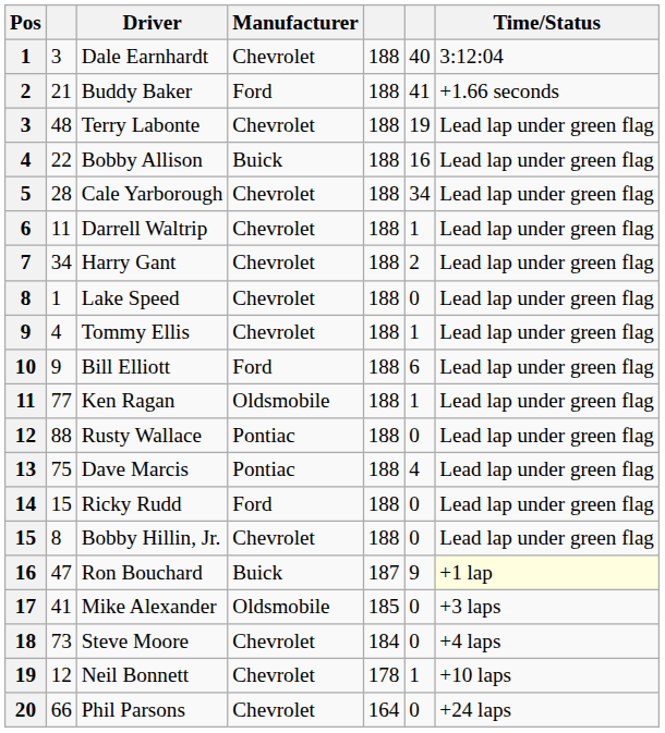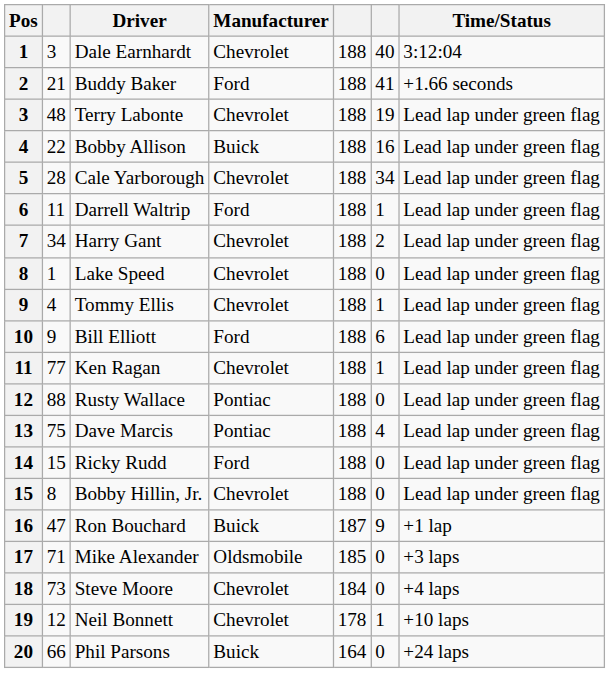 <table class="wikitable" style="font-size:95%;">
 <tr>
 <th>Pos</th>
 <th></th>
 <th>Driver</th>
 <th>Manufacturer</th>
 <th></th>
 <th></th>
 <th>Time/Status</th>
 </tr>
 <tr>
 <th>1</th>
 <td>3</td>
 <td>Dale Earnhardt</td>
 <td>Chevrolet</td>
 <td>188</td>
 <td>40</td>
 <td>3:12:04</td>
 </tr>
 <tr>
 <th>2</th>
 <td>21</td>
 <td>Buddy Baker</td>
 <td>Ford</td>
 <td>188</td>
 <td>41</td>
 <td>+1.66 seconds</td>
 </tr>
 <tr>
 <th>3</th>
 <td>48</td>
 <td>Terry Labonte</td>
 <td>Chevrolet</td>
 <td>188</td>
 <td>19</td>
 <td>Lead lap under green flag</td>
 </tr>
 <tr>
 <th>4</th>
 <td>22</td>
 <td>Bobby Allison</td>
 <td>Buick</td>
 <td>188</td>
 <td>16</td>
 <td>Lead lap under green flag</td>
 </tr>
 <tr>
 <th>5</th>
 <td>28</td>
 <td>Cale Yarborough</td>
 <td>Chevrolet</td>
 <td>188</td>
 <td>34</td>
 <td>Lead lap under green flag</td>
 </tr>
 <tr>
 <th>6</th>
 <td>11</td>
 <td>Darrell Waltrip</td>
-<td>Chevrolet</td>
+<td>Ford</td>
 <td>188</td>
 <td>1</td>
 <td>Lead lap under green flag</td>
 </tr>
 <tr>
 <th>7</th>
 <td>34</td>
 <td>Harry Gant</td>
 <td>Chevrolet</td>
 <td>188</td>
 <td>2</td>
 <td>Lead lap under green flag</td>
 </tr>
 <tr>
 <th>8</th>
 <td>1</td>
 <td>Lake Speed</td>
 <td>Chevrolet</td>
 <td>188</td>
 <td>0</td>
 <td>Lead lap under green flag</td>
 </tr>
 <tr>
 <th>9</th>
 <td>4</td>
 <td>Tommy Ellis</td>
 <td>Chevrolet</td>
 <td>188</td>
 <td>1</td>
 <td>Lead lap under green flag</td>
 </tr>
 <tr>
 <th>10</th>
 <td>9</td>
 <td>Bill Elliott</td>
 <td>Ford</td>
 <td>188</td>
 <td>6</td>
 <td>Lead lap under green flag</td>
 </tr>
 <tr>
 <th>11</th>
 <td>77</td>
 <td>Ken Ragan</td>
-<td>Oldsmobile</td>
+<td>Chevrolet</td>
 <td>188</td>
 <td>1</td>
 <td>Lead lap under green flag</td>
 </tr>
 <tr>
 <th>12</th>
 <td>88</td>
 <td>Rusty Wallace</td>
 <td>Pontiac</td>
 <td>188</td>
 <td>0</td>
 <td>Lead lap under green flag</td>
 </tr>
 <tr>
 <th>13</th>
 <td>75</td>
 <td>Dave Marcis</td>
 <td>Pontiac</td>
 <td>188</td>
 <td>4</td>
 <td>Lead lap under green flag</td>
 </tr>
 <tr>
 <th>14</th>
 <td>15</td>
 <td>Ricky Rudd</td>
 <td>Ford</td>
 <td>188</td>
 <td>0</td>
 <td>Lead lap under green flag</td>
 </tr>
 <tr>
 <th>15</th>
 <td>8</td>
 <td>Bobby Hillin, Jr.</td>
 <td>Chevrolet</td>
 <td>188</td>
 <td>0</td>
 <td>Lead lap under green flag</td>
 </tr>
 <tr>
 <th>16</th>
 <td>47</td>
 <td>Ron Bouchard</td>
 <td>Buick</td>
 <td>187</td>
 <td>9</td>
-<td style="background: lightyellow;">+1 lap</td>
+<td>+1 lap</td>
 </tr>
 <tr>
 <th>17</th>
-<td>41</td>
+<td>71</td>
 <td>Mike Alexander</td>
 <td>Oldsmobile</td>
 <td>185</td>
 <td>0</td>
 <td>+3 laps</td>
 </tr>
 <tr>
 <th>18</th>
 <td>73</td>
 <td>Steve Moore</td>
 <td>Chevrolet</td>
 <td>184</td>
 <td>0</td>
 <td>+4 laps</td>
 </tr>
 <tr>
 <th>19</th>
 <td>12</td>
 <td>Neil Bonnett</td>
 <td>Chevrolet</td>
 <td>178</td>
 <td>1</td>
 <td>+10 laps</td>
 </tr>
 <tr>
 <th>20</th>
 <td>66</td>
 <td>Phil Parsons</td>
-<td>Chevrolet</td>
+<td>Buick</td>
 <td>164</td>
 <td>0</td>
 <td>+24 laps</td>
 </tr>
 </table>
